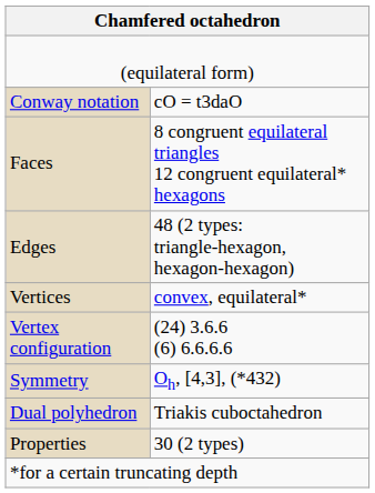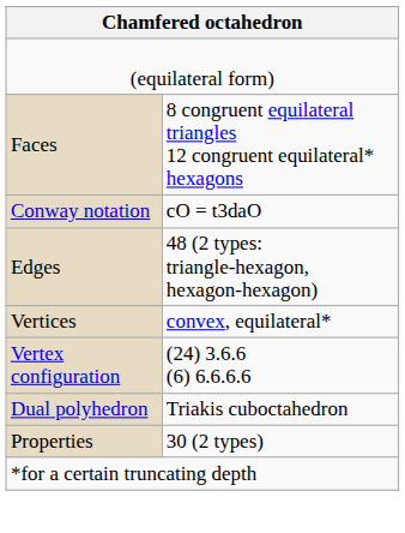 <table class=wikitable align="right" width=310>
 <tr>
 <th bgcolor=#e7dcc3 colspan=2>Chamfered octahedron</th>
 </tr>
 <tr>
 <td align=center colspan=2><br><span>(equilateral form)</span></td>
 </tr>
 <tr>
+<td bgcolor=#e7dcc3>Faces</td>
+<td>8 congruent <a href='#'>equilateral triangles</a><br>12 congruent equilateral* <a href='#'>hexagons</a></td>
+</tr>
+<tr>
 <td bgcolor=#e7dcc3><a href='#'>Conway notation</a></td>
 <td>cO = t3daO</td>
-</tr>
-<tr>
-<td bgcolor=#e7dcc3>Faces</td>
-<td>8 congruent <a href='#'>equilateral triangles</a><br>12 congruent equilateral* <a href='#'>hexagons</a></td>
 </tr>
 <tr>
 <td bgcolor=#e7dcc3>Edges</td>
 <td>48 (2 types:<br>triangle-hexagon,<br>hexagon-hexagon)</td>
 </tr>
 <tr>
 <td bgcolor=#e7dcc3>Vertices</td>
 <td><a href='#'>convex</a>, equilateral*</td>
 </tr>
 <tr>
 <td bgcolor=#e7dcc3><a href='#'>Vertex configuration</a></td>
 <td>(24) 3.6.6<br>(6) 6.6.6.6</td>
 </tr>
 <tr>
-<td bgcolor=#e7dcc3><a href='#'>Symmetry</a></td>
-<td><a href='#'>O<sub>h</sub></a>, [4,3], (*432)</td>
-</tr>
-<tr>
 <td bgcolor=#e7dcc3><a href='#'>Dual polyhedron</a></td>
 <td>Triakis cuboctahedron</td>
 </tr>
 <tr>
 <td bgcolor=#e7dcc3>Properties</td>
 <td>30 (2 types)</td>
 </tr>
 <tr>
 <td colspan=2>*<span>for a certain truncating depth</span></td>
 </tr>
 </table>
